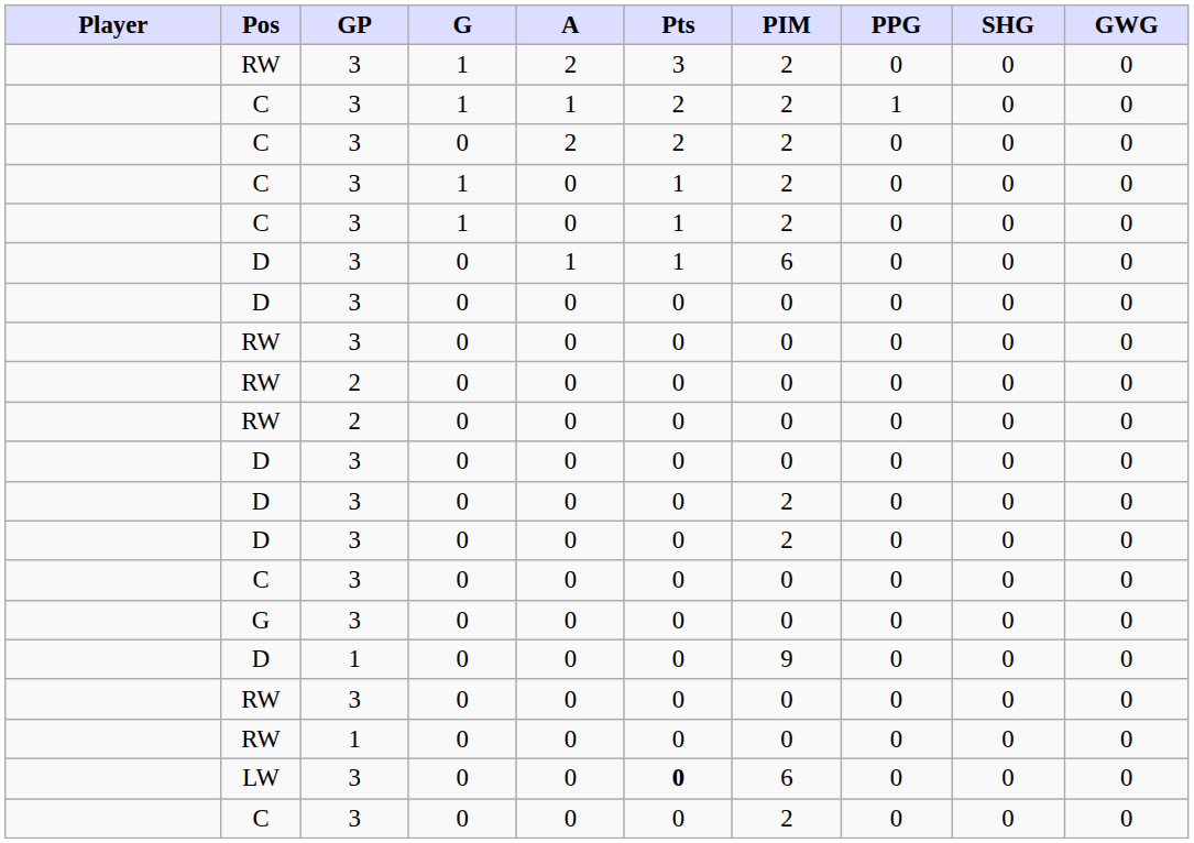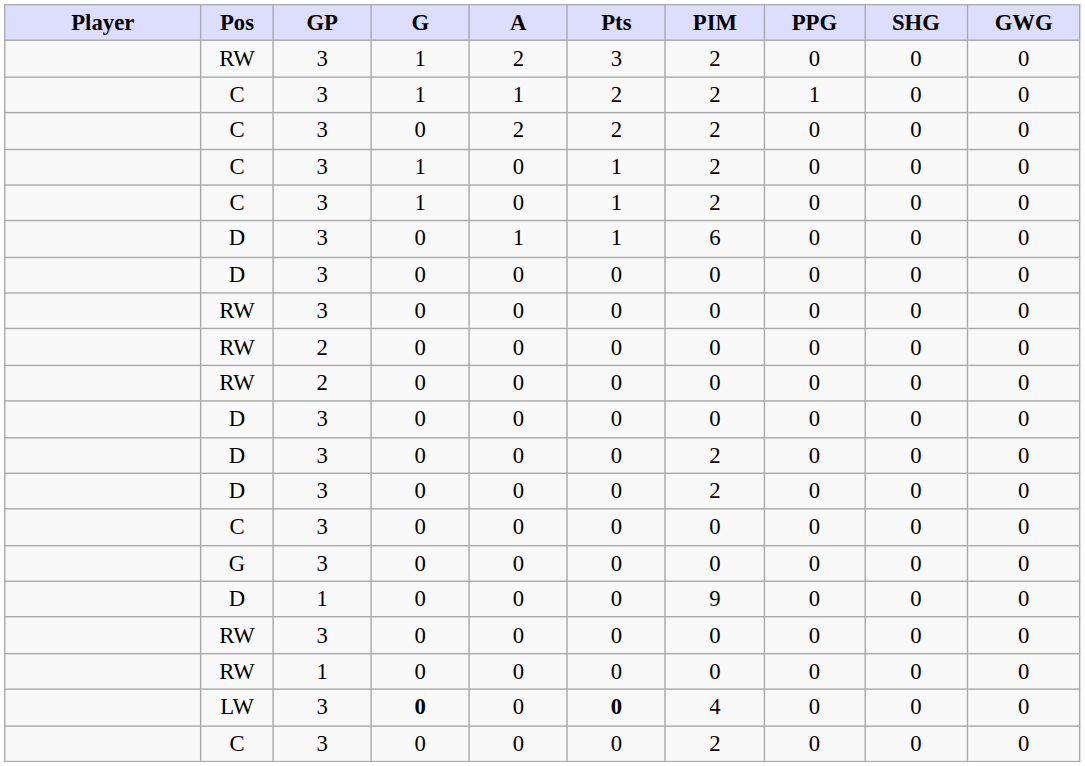 <table style="width:60%;" class="wikitable sortable">
 <tr style="text-align:center;">
 <th style="background:#ddf; width:10%;">Player</th>
 <th style="background:#ddf; width:3%;" title="Position">Pos</th>
 <th style="background:#ddf; width:5%;" title="Games played">GP</th>
 <th style="background:#ddf; width:5%;" title="Goals">G</th>
 <th style="background:#ddf; width:5%;" title="Assists">A</th>
 <th style="background:#ddf; width:5%;" title="Points">Pts</th>
 <th style="background:#ddf; width:5%;" title="Penalties in Minutes">PIM</th>
 <th style="background:#ddf; width:5%;" title="Power play goals">PPG</th>
 <th style="background:#ddf; width:5%;" title="Short-handed goals">SHG</th>
 <th style="background:#ddf; width:5%;" title="Game-winning goals">GWG</th>
 </tr>
 <tr style="text-align:center;">
 <td style="text-align:right;"></td>
 <td>RW</td>
 <td>3</td>
 <td>1</td>
 <td>2</td>
 <td>3</td>
 <td>2</td>
 <td>0</td>
 <td>0</td>
 <td>0</td>
 </tr>
 <tr style="text-align:center;">
 <td style="text-align:right;"></td>
 <td>C</td>
 <td>3</td>
 <td>1</td>
 <td>1</td>
 <td>2</td>
 <td>2</td>
 <td>1</td>
 <td>0</td>
 <td>0</td>
 </tr>
 <tr style="text-align:center;">
 <td style="text-align:right;"></td>
 <td>C</td>
 <td>3</td>
 <td>0</td>
 <td>2</td>
 <td>2</td>
 <td>2</td>
 <td>0</td>
 <td>0</td>
 <td>0</td>
 </tr>
 <tr style="text-align:center;">
 <td style="text-align:right;"></td>
 <td>C</td>
 <td>3</td>
 <td>1</td>
 <td>0</td>
 <td>1</td>
 <td>2</td>
 <td>0</td>
 <td>0</td>
 <td>0</td>
 </tr>
 <tr style="text-align:center;">
 <td style="text-align:right;"></td>
 <td>C</td>
 <td>3</td>
 <td>1</td>
 <td>0</td>
 <td>1</td>
 <td>2</td>
 <td>0</td>
 <td>0</td>
 <td>0</td>
 </tr>
 <tr style="text-align:center;">
 <td style="text-align:right;"></td>
 <td>D</td>
 <td>3</td>
 <td>0</td>
 <td>1</td>
 <td>1</td>
 <td>6</td>
 <td>0</td>
 <td>0</td>
 <td>0</td>
 </tr>
 <tr style="text-align:center;">
 <td style="text-align:right;"></td>
 <td>D</td>
 <td>3</td>
 <td>0</td>
 <td>0</td>
 <td>0</td>
 <td>0</td>
 <td>0</td>
 <td>0</td>
 <td>0</td>
 </tr>
 <tr style="text-align:center;">
 <td style="text-align:right;"></td>
 <td>RW</td>
 <td>3</td>
 <td>0</td>
 <td>0</td>
 <td>0</td>
 <td>0</td>
 <td>0</td>
 <td>0</td>
 <td>0</td>
 </tr>
 <tr style="text-align:center;">
 <td style="text-align:right;"></td>
 <td>RW</td>
 <td>2</td>
 <td>0</td>
 <td>0</td>
 <td>0</td>
 <td>0</td>
 <td>0</td>
 <td>0</td>
 <td>0</td>
 </tr>
 <tr style="text-align:center;">
 <td style="text-align:right;"></td>
 <td>RW</td>
 <td>2</td>
 <td>0</td>
 <td>0</td>
 <td>0</td>
 <td>0</td>
 <td>0</td>
 <td>0</td>
 <td>0</td>
 </tr>
 <tr style="text-align:center;">
 <td style="text-align:right;"></td>
 <td>D</td>
 <td>3</td>
 <td>0</td>
 <td>0</td>
 <td>0</td>
 <td>0</td>
 <td>0</td>
 <td>0</td>
 <td>0</td>
 </tr>
 <tr style="text-align:center;">
 <td style="text-align:right;"></td>
 <td>D</td>
 <td>3</td>
 <td>0</td>
 <td>0</td>
 <td>0</td>
 <td>2</td>
 <td>0</td>
 <td>0</td>
 <td>0</td>
 </tr>
 <tr style="text-align:center;">
 <td style="text-align:right;"></td>
 <td>D</td>
 <td>3</td>
 <td>0</td>
 <td>0</td>
 <td>0</td>
 <td>2</td>
 <td>0</td>
 <td>0</td>
 <td>0</td>
 </tr>
 <tr style="text-align:center;">
 <td style="text-align:right;"></td>
 <td>C</td>
 <td>3</td>
 <td>0</td>
 <td>0</td>
 <td>0</td>
 <td>0</td>
 <td>0</td>
 <td>0</td>
 <td>0</td>
 </tr>
 <tr style="text-align:center;">
 <td style="text-align:right;"></td>
 <td>G</td>
 <td>3</td>
 <td>0</td>
 <td>0</td>
 <td>0</td>
 <td>0</td>
 <td>0</td>
 <td>0</td>
 <td>0</td>
 </tr>
 <tr style="text-align:center;">
 <td style="text-align:right;"></td>
 <td>D</td>
 <td>1</td>
 <td>0</td>
 <td>0</td>
 <td>0</td>
 <td>9</td>
 <td>0</td>
 <td>0</td>
 <td>0</td>
 </tr>
 <tr style="text-align:center;">
 <td style="text-align:right;"></td>
 <td>RW</td>
 <td>3</td>
 <td>0</td>
 <td>0</td>
 <td>0</td>
 <td>0</td>
 <td>0</td>
 <td>0</td>
 <td>0</td>
 </tr>
 <tr style="text-align:center;">
 <td style="text-align:right;"></td>
 <td>RW</td>
 <td>1</td>
 <td>0</td>
 <td>0</td>
 <td>0</td>
 <td>0</td>
 <td>0</td>
 <td>0</td>
 <td>0</td>
 </tr>
 <tr style="text-align:center;">
 <td style="text-align:right;"></td>
 <td>LW</td>
 <td>3</td>
-<td>0</td>
+<td><strong>0</strong></td>
 <td>0</td>
 <td><strong>0</strong></td>
-<td>6</td>
+<td>4</td>
 <td>0</td>
 <td>0</td>
 <td>0</td>
 </tr>
 <tr style="text-align:center;">
 <td style="text-align:right;"></td>
 <td>C</td>
 <td>3</td>
 <td>0</td>
 <td>0</td>
 <td>0</td>
 <td>2</td>
 <td>0</td>
 <td>0</td>
 <td>0</td>
 </tr>
 </table>
